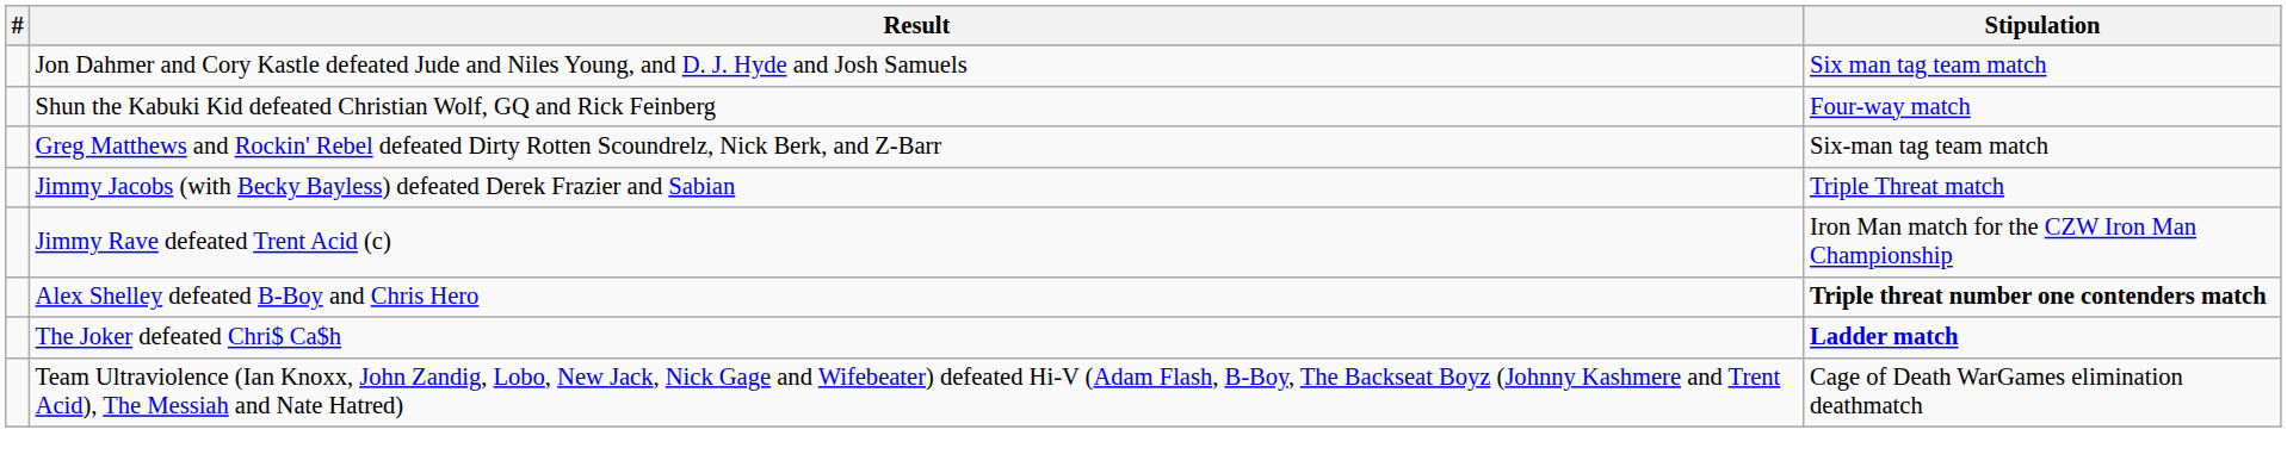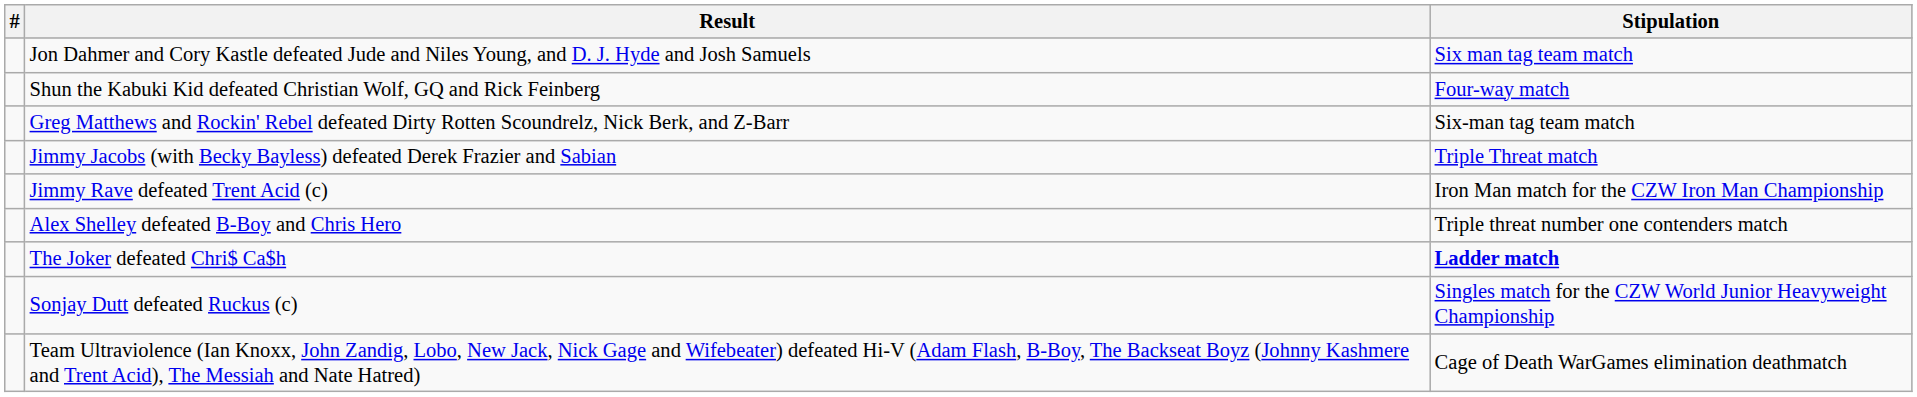 <table class="wikitable sortable" style="font-size:85%; text-align:left; width:100%;">
 <tr>
 <th><strong>#</strong></th>
 <th><strong>Result</strong></th>
 <th><strong>Stipulation</strong></th>
 </tr>
 <tr>
 <td></td>
 <td>Jon Dahmer and Cory Kastle defeated Jude and Niles Young, and <a href='#'>D. J. Hyde</a> and Josh Samuels</td>
 <td><a href='#'>Six man tag team match</a></td>
 </tr>
 <tr>
 <td></td>
 <td>Shun the Kabuki Kid defeated Christian Wolf, GQ and Rick Feinberg</td>
 <td><a href='#'>Four-way match</a></td>
 </tr>
 <tr>
 <td></td>
 <td><a href='#'>Greg Matthews</a> and <a href='#'>Rockin' Rebel</a> defeated Dirty Rotten Scoundrelz, Nick Berk, and Z-Barr</td>
 <td>Six-man tag team match</td>
 </tr>
 <tr>
 <td></td>
 <td><a href='#'>Jimmy Jacobs</a> (with <a href='#'>Becky Bayless</a>) defeated Derek Frazier and <a href='#'>Sabian</a></td>
 <td><a href='#'>Triple Threat match</a></td>
 </tr>
 <tr>
 <td></td>
 <td><a href='#'>Jimmy Rave</a> defeated <a href='#'>Trent Acid</a> (c)</td>
 <td>Iron Man match for the <a href='#'>CZW Iron Man Championship</a></td>
 </tr>
 <tr>
 <td></td>
 <td><a href='#'>Alex Shelley</a> defeated <a href='#'>B-Boy</a> and <a href='#'>Chris Hero</a></td>
-<td><strong>Triple threat number one contenders match</strong></td>
+<td>Triple threat number one contenders match</td>
 </tr>
 <tr>
 <td></td>
 <td><a href='#'>The Joker</a> defeated <a href='#'>Chri$ Ca$h</a></td>
 <td><strong><a href='#'>Ladder match</a></strong></td>
 </tr>
 <tr>
 <td></td>
+<td><a href='#'>Sonjay Dutt</a> defeated <a href='#'>Ruckus</a> (c)</td>
+<td><a href='#'>Singles match</a> for the <a href='#'>CZW World Junior Heavyweight Championship</a></td>
+</tr>
+<tr>
+<td></td>
 <td>Team Ultraviolence (Ian Knoxx, <a href='#'>John Zandig</a>, <a href='#'>Lobo</a>, <a href='#'>New Jack</a>, <a href='#'>Nick Gage</a> and <a href='#'>Wifebeater</a>) defeated Hi-V (<a href='#'>Adam Flash</a>, <a href='#'>B-Boy</a>, <a href='#'>The Backseat Boyz</a> (<a href='#'>Johnny Kashmere</a> and <a href='#'>Trent Acid</a>), <a href='#'>The Messiah</a> and Nate Hatred)</td>
 <td>Cage of Death WarGames elimination deathmatch</td>
 </tr>
 </table>
